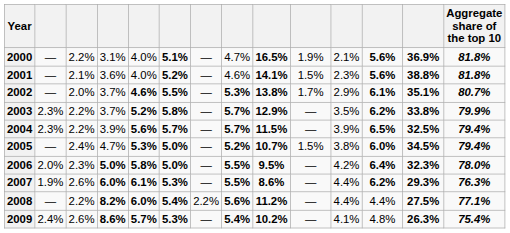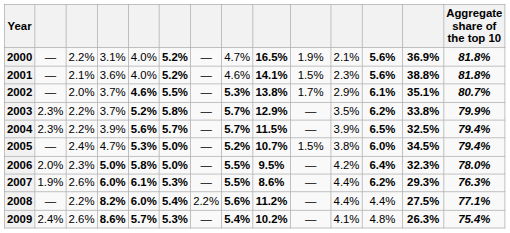 <table class="wikitable sortable" style=text-align:center>
 <tr>
 <th>Year</th>
 <th></th>
 <th></th>
 <th></th>
 <th></th>
 <th></th>
 <th></th>
 <th></th>
 <th></th>
 <th width=50></th>
 <th></th>
 <th width=50></th>
 <th width=50></th>
 <th>Aggregate<br>share of<br>the top 10</th>
 </tr>
 <tr>
 <th>2000</th>
 <td>—</td>
 <td>2.2%</td>
 <td>3.1%</td>
 <td>4.0%</td>
-<td><strong>5.1%</strong></td>
+<td><strong>5.2%</strong></td>
 <td>—</td>
 <td>4.7%</td>
 <td><strong>16.5%</strong></td>
 <td>1.9%</td>
 <td>2.1%</td>
 <td><strong>5.6%</strong></td>
 <td><strong>36.9%</strong></td>
 <td><strong><em>81.8%</em></strong></td>
 </tr>
 <tr>
 <th>2001</th>
 <td>—</td>
 <td>2.1%</td>
 <td>3.6%</td>
 <td>4.0%</td>
 <td><strong>5.2%</strong></td>
 <td>—</td>
 <td>4.6%</td>
 <td><strong>14.1%</strong></td>
 <td>1.5%</td>
 <td>2.3%</td>
 <td><strong>5.6%</strong></td>
 <td><strong>38.8%</strong></td>
 <td><strong><em>81.8%</em></strong></td>
 </tr>
 <tr>
 <th>2002</th>
 <td>—</td>
 <td>2.0%</td>
 <td>3.7%</td>
 <td><strong>4.6%</strong></td>
 <td><strong>5.5%</strong></td>
 <td>—</td>
 <td><strong>5.3%</strong></td>
 <td><strong>13.8%</strong></td>
 <td>1.7%</td>
 <td>2.9%</td>
 <td><strong>6.1%</strong></td>
 <td><strong>35.1%</strong></td>
 <td><strong><em>80.7%</em></strong></td>
 </tr>
 <tr>
 <th>2003</th>
 <td>2.3%</td>
 <td>2.2%</td>
 <td>3.7%</td>
 <td><strong>5.2%</strong></td>
 <td><strong>5.8%</strong></td>
 <td>—</td>
 <td><strong>5.7%</strong></td>
 <td><strong>12.9%</strong></td>
 <td>—</td>
 <td>3.5%</td>
 <td><strong>6.2%</strong></td>
 <td><strong>33.8%</strong></td>
 <td><strong><em>79.9%</em></strong></td>
 </tr>
 <tr>
 <th>2004</th>
 <td>2.3%</td>
 <td>2.2%</td>
 <td>3.9%</td>
 <td><strong>5.6%</strong></td>
 <td><strong>5.7%</strong></td>
 <td>—</td>
 <td><strong>5.7%</strong></td>
 <td><strong>11.5%</strong></td>
 <td>—</td>
 <td>3.9%</td>
 <td><strong>6.5%</strong></td>
 <td><strong>32.5%</strong></td>
 <td><strong><em>79.4%</em></strong></td>
 </tr>
 <tr>
 <th>2005</th>
 <td>—</td>
 <td>2.4%</td>
 <td>4.7%</td>
 <td><strong>5.3%</strong></td>
 <td><strong>5.0%</strong></td>
 <td>—</td>
 <td><strong>5.2%</strong></td>
 <td><strong>10.7%</strong></td>
 <td>1.5%</td>
 <td>3.8%</td>
 <td><strong>6.0%</strong></td>
 <td><strong>34.5%</strong></td>
 <td><strong><em>79.4%</em></strong></td>
 </tr>
 <tr>
 <th>2006</th>
 <td>2.0%</td>
 <td>2.3%</td>
 <td><strong>5.0%</strong></td>
 <td><strong>5.8%</strong></td>
 <td><strong>5.0%</strong></td>
 <td>—</td>
 <td><strong>5.5%</strong></td>
 <td><strong>9.5%</strong></td>
 <td>—</td>
 <td>4.2%</td>
 <td><strong>6.4%</strong></td>
 <td><strong>32.3%</strong></td>
 <td><strong><em>78.0%</em></strong></td>
 </tr>
 <tr>
 <th>2007</th>
 <td>1.9%</td>
 <td>2.6%</td>
 <td><strong>6.0%</strong></td>
 <td><strong>6.1%</strong></td>
 <td><strong>5.3%</strong></td>
 <td>—</td>
 <td><strong>5.5%</strong></td>
 <td><strong>8.6%</strong></td>
 <td>—</td>
 <td>4.4%</td>
 <td><strong>6.2%</strong></td>
 <td><strong>29.3%</strong></td>
 <td><strong><em>76.3%</em></strong></td>
 </tr>
 <tr>
 <th>2008</th>
 <td>—</td>
 <td>2.2%</td>
 <td><strong>8.2%</strong></td>
 <td><strong>6.0%</strong></td>
 <td><strong>5.4%</strong></td>
 <td>2.2%</td>
 <td><strong>5.6%</strong></td>
 <td><strong>11.2%</strong></td>
 <td>—</td>
 <td>4.4%</td>
 <td>4.4%</td>
 <td><strong>27.5%</strong></td>
 <td><strong><em>77.1%</em></strong></td>
 </tr>
 <tr>
 <th>2009</th>
 <td>2.4%</td>
 <td>2.6%</td>
 <td><strong>8.6%</strong></td>
 <td><strong>5.7%</strong></td>
 <td><strong>5.3%</strong></td>
 <td>—</td>
 <td><strong>5.4%</strong></td>
 <td><strong>10.2%</strong></td>
 <td>—</td>
 <td>4.1%</td>
 <td>4.8%</td>
 <td><strong>26.3%</strong></td>
 <td><strong><em>75.4%</em></strong></td>
 </tr>
 </table>
